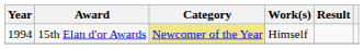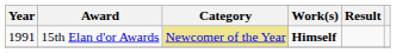 <table class="wikitable">
 <tr>
 <th>Year</th>
 <th>Award</th>
 <th>Category</th>
 <th>Work(s)</th>
 <th>Result</th>
 <th></th>
 </tr>
 <tr>
-<td>1994</td>
+<td>1991</td>
 <td>15th <a href='#'>Elan d'or Awards</a></td>
 <td style="background: khaki;"><a href='#'>Newcomer of the Year</a></td>
-<td>Himself</td>
+<td><strong>Himself</strong></td>
 <td></td>
 <td></td>
 </tr>
 <tr>
 </tr>
 </table>
